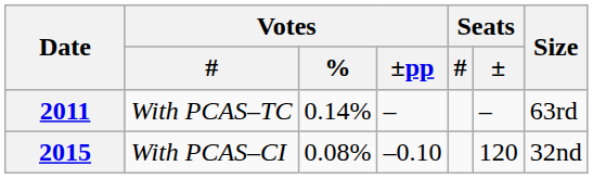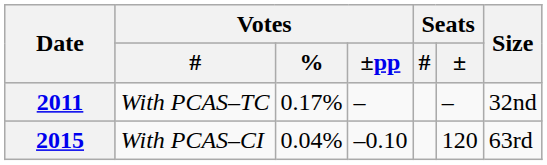 <table class="wikitable" style="font-size:98%;">
 <tr>
 <th width="65" rowspan="2">Date</th>
 <th colspan="3">Votes</th>
 <th colspan="2">Seats</th>
 <th rowspan="2">Size</th>
 </tr>
 <tr>
 <th>#</th>
 <th>%</th>
 <th>±<a href='#'>pp</a></th>
 <th>#</th>
 <th>±</th>
 </tr>
 <tr>
 <th><a href='#'>2011</a></th>
 <td><em>With PCAS–TC</em></td>
-<td>0.14%</td>
+<td>0.17%</td>
 <td>–</td>
 <td style="text-align:center;"></td>
 <td>–</td>
-<td>63rd</td>
+<td>32nd</td>
 </tr>
 <tr>
 <th><a href='#'>2015</a></th>
 <td><em>With PCAS–CI</em></td>
-<td>0.08%</td>
+<td>0.04%</td>
 <td>–0.10</td>
 <td style="text-align:center;"></td>
 <td>120</td>
-<td>32nd</td>
+<td>63rd</td>
 </tr>
 </table>
